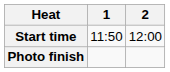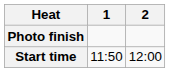 <table class="wikitable" style="text-align:center">
 <tr>
 <th>Heat</th>
 <th>1</th>
 <th>2</th>
 </tr>
 <tr>
+<th>Photo finish</th>
+<td></td>
+<td></td>
+</tr>
+<tr>
 <th>Start time</th>
 <td>11:50</td>
 <td>12:00</td>
 </tr>
-<tr>
-<th>Photo finish</th>
-<td></td>
-<td></td>
-</tr>
 </table>
